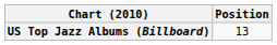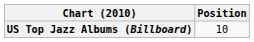 <table class="wikitable plainrowheaders" style="text-align:center">
 <tr>
 <th scope="col">Chart (2010)</th>
 <th scope="col">Position</th>
 </tr>
 <tr>
 <th scope="row">US Top Jazz Albums (<em>Billboard</em>)</th>
-<td>13</td>
+<td>10</td>
 </tr>
 </table>
